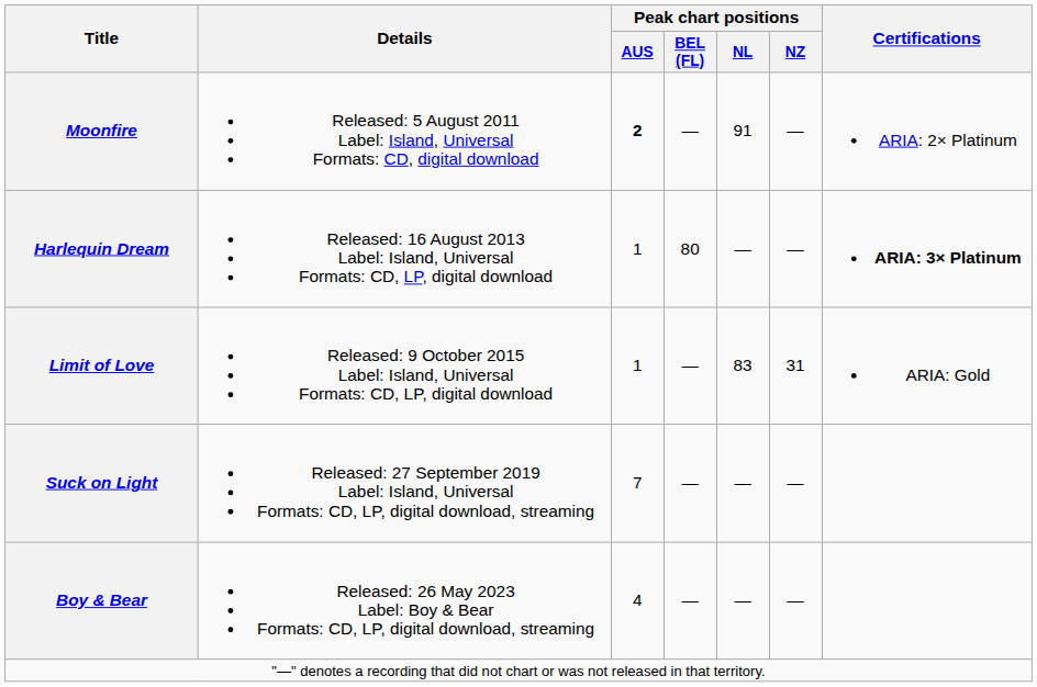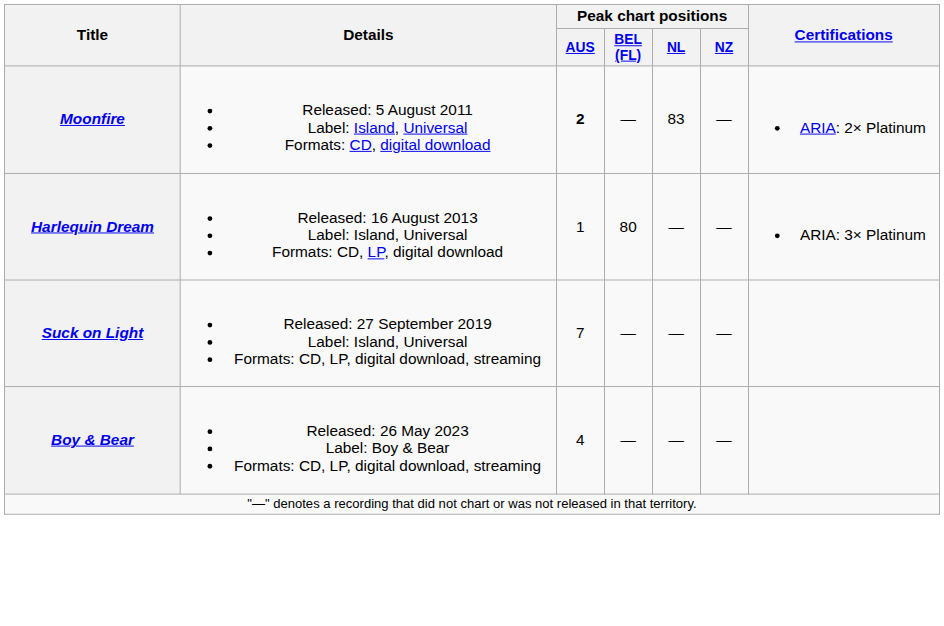 <table class="wikitable plainrowheaders" style="text-align:center;">
 <tr>
 <th scope="col" rowspan="2" style="width:11em;">Title</th>
 <th scope="col" rowspan="2" style="width:24em;">Details</th>
 <th scope="col" colspan="4">Peak chart positions</th>
 <th scope="col" rowspan="2" style="width:12em;"><a href='#'>Certifications</a></th>
 </tr>
 <tr>
 <th scope="col" style="width:3em;font-size:90%;"><a href='#'>AUS</a><br></th>
 <th scope="col" style="width:3em;font-size:90%;"><a href='#'>BEL<br>(FL)</a><br></th>
 <th scope="col" style="width:3em;font-size:90%;"><a href='#'>NL</a><br></th>
 <th scope="col" style="width:3em;font-size:90%;"><a href='#'>NZ</a><br></th>
 </tr>
 <tr>
 <th scope="row"><em><a href='#'>Moonfire</a></em></th>
 <td><br><ul><li>Released: 5 August 2011</li><li>Label: <a href='#'>Island</a>, <a href='#'>Universal</a></li><li>Formats: <a href='#'>CD</a>, <a href='#'>digital download</a></li></ul></td>
 <td><strong>2</strong></td>
 <td>—</td>
-<td>91</td>
+<td>83</td>
 <td>—</td>
 <td><br><ul><li><a href='#'>ARIA</a>: 2× Platinum</li></ul></td>
 </tr>
 <tr>
 <th scope="row"><em><a href='#'>Harlequin Dream</a></em></th>
 <td><br><ul><li>Released: 16 August 2013</li><li>Label: Island, Universal</li><li>Formats: CD, <a href='#'>LP</a>, digital download</li></ul></td>
 <td>1</td>
 <td>80</td>
 <td>—</td>
 <td>—</td>
-<td><strong><br><ul><li>ARIA: 3× Platinum</li></ul></strong></td>
-</tr>
-<tr>
-<th scope="row"><em><a href='#'>Limit of Love</a></em></th>
-<td><br><ul><li>Released: 9 October 2015</li><li>Label: Island, Universal</li><li>Formats: CD, LP, digital download</li></ul></td>
-<td>1</td>
-<td>—</td>
-<td>83</td>
-<td>31</td>
-<td><br><ul><li>ARIA: Gold</li></ul></td>
+<td><br><ul><li>ARIA: 3× Platinum</li></ul></td>
 </tr>
 <tr>
 <th scope="row"><em><a href='#'>Suck on Light</a></em></th>
 <td><br><ul><li>Released: 27 September 2019</li><li>Label: Island, Universal</li><li>Formats: CD, LP, digital download, streaming</li></ul></td>
 <td>7</td>
 <td>—</td>
 <td>—</td>
 <td>—</td>
 <td></td>
 </tr>
 <tr>
 <th scope="row"><em><a href='#'>Boy & Bear</a></em></th>
 <td><br><ul><li>Released: 26 May 2023</li><li>Label: Boy & Bear</li><li>Formats: CD, LP, digital download, streaming</li></ul></td>
 <td>4</td>
 <td>—</td>
 <td>—</td>
 <td>—</td>
 <td></td>
 </tr>
 <tr>
 <td colspan="7" style="font-size:85%">"—" denotes a recording that did not chart or was not released in that territory.</td>
 </tr>
 </table>
